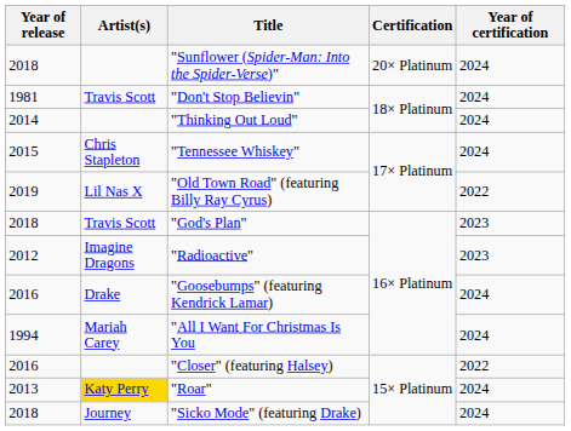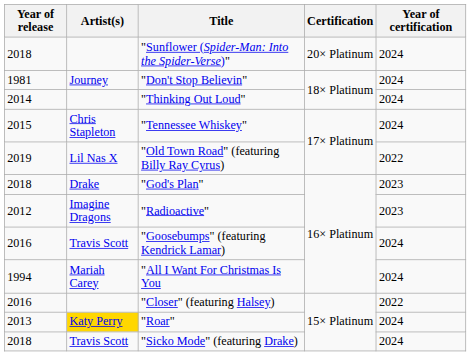 <table class="wikitable sortable">
 <tr>
 <th scope="col">Year of release</th>
 <th scope="col">Artist(s)</th>
 <th scope="col">Title</th>
 <th scope="col">Certification</th>
 <th scope="col">Year of certification</th>
 </tr>
 <tr>
 <td>2018</td>
 <td></td>
 <td>"<a href='#'>Sunflower (<em>Spider-Man: Into the Spider-Verse</em>)</a>"</td>
 <td>20× Platinum</td>
 <td>2024</td>
 </tr>
 <tr>
 <td>1981</td>
-<td><a href='#'>Travis Scott</a></td>
+<td><a href='#'>Journey</a></td>
 <td>"<a href='#'>Don't Stop Believin</a>"</td>
 <td rowspan="2">18× Platinum</td>
 <td>2024</td>
 </tr>
 <tr>
 <td>2014</td>
 <td></td>
 <td scope="row">"<a href='#'>Thinking Out Loud</a>"</td>
 <td>2024</td>
 </tr>
 <tr>
 <td>2015</td>
 <td><a href='#'>Chris Stapleton</a></td>
 <td scope="row">"<a href='#'>Tennessee Whiskey</a>"</td>
 <td rowspan="2">17× Platinum</td>
 <td>2024</td>
 </tr>
 <tr>
 <td>2019</td>
 <td><a href='#'>Lil Nas X</a></td>
 <td scope="row">"<a href='#'>Old Town Road</a>" (featuring <a href='#'>Billy Ray Cyrus</a>)</td>
 <td>2022</td>
 </tr>
 <tr>
 <td>2018</td>
-<td><a href='#'>Travis Scott</a></td>
+<td><a href='#'>Drake</a></td>
 <td scope="row">"<a href='#'>God's Plan</a>"</td>
 <td rowspan="4">16× Platinum</td>
 <td>2023</td>
 </tr>
 <tr>
 <td>2012</td>
 <td><a href='#'>Imagine Dragons</a></td>
 <td scope="row">"<a href='#'>Radioactive</a>"</td>
 <td>2023</td>
 </tr>
 <tr>
 <td>2016</td>
-<td><a href='#'>Drake</a></td>
+<td><a href='#'>Travis Scott</a></td>
 <td scope="row">"<a href='#'>Goosebumps</a>" (featuring <a href='#'>Kendrick Lamar</a>)</td>
 <td>2024</td>
 </tr>
 <tr>
 <td>1994</td>
 <td><a href='#'>Mariah Carey</a></td>
 <td scope="row">"<a href='#'>All I Want For Christmas Is You</a></td>
 <td>2024</td>
 </tr>
 <tr>
 <td>2016</td>
 <td></td>
 <td scope="row">"<a href='#'>Closer</a>" (featuring <a href='#'>Halsey</a>)</td>
 <td rowspan="4">15× Platinum</td>
 <td>2022</td>
 </tr>
 <tr>
 <td>2013</td>
 <td style="background: gold;"><a href='#'>Katy Perry</a></td>
 <td scope="row">"<a href='#'>Roar</a>"</td>
 <td>2024</td>
 </tr>
 <tr>
 <td>2018</td>
-<td><a href='#'>Journey</a></td>
+<td><a href='#'>Travis Scott</a></td>
 <td scope="row">"<a href='#'>Sicko Mode</a>" (featuring <a href='#'>Drake</a>)</td>
 <td>2024</td>
 </tr>
 </table>
